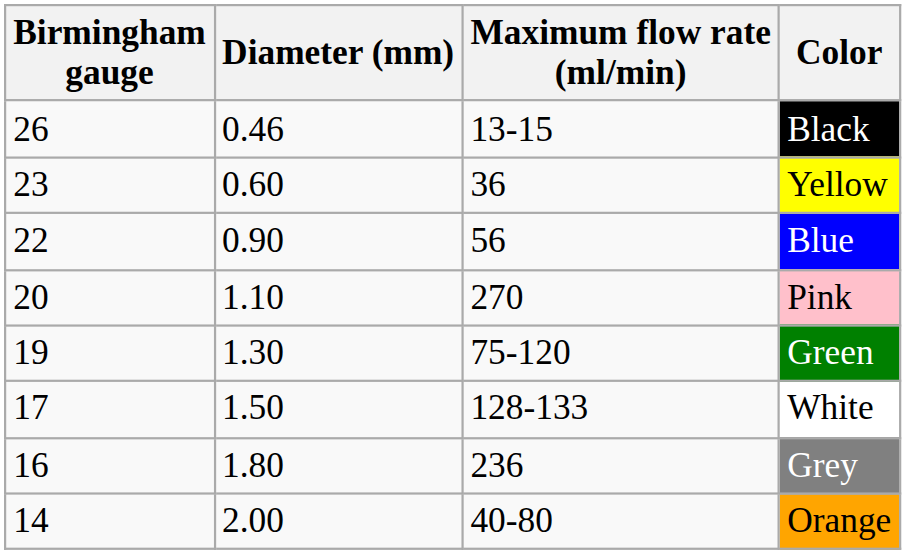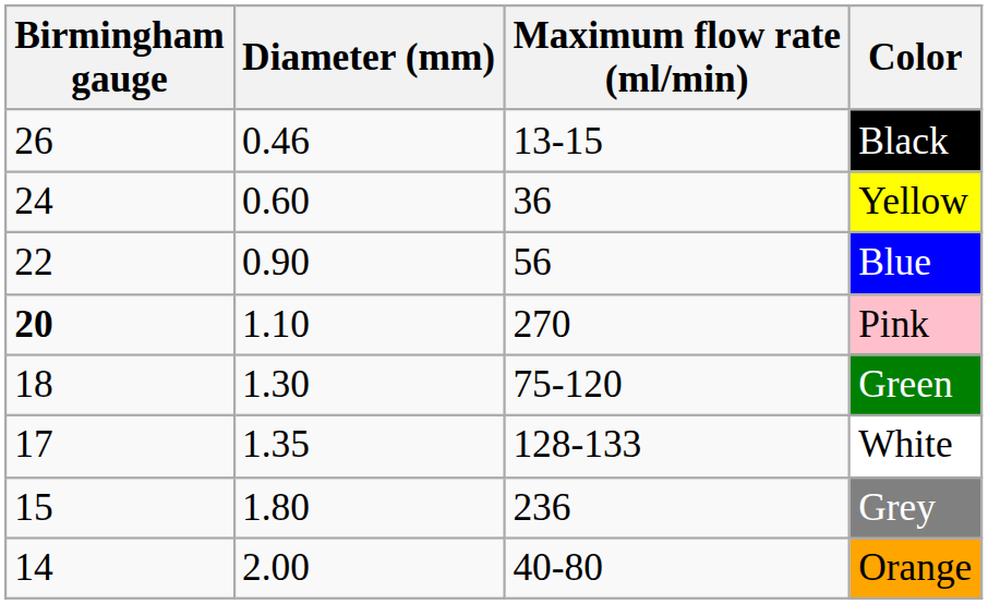 <table class="wikitable">
 <tr>
 <th>Birmingham<br> gauge</th>
 <th>Diameter (mm)</th>
 <th>Maximum flow rate<br> (ml/min)</th>
 <th>Color</th>
 </tr>
 <tr>
 <td>26</td>
 <td>0.46</td>
 <td>13-15</td>
 <td style="background: Black; color: white">Black</td>
 </tr>
 <tr>
-<td>23</td>
+<td>24</td>
 <td>0.60</td>
 <td>36</td>
 <td style="background: Yellow">Yellow</td>
 </tr>
 <tr>
 <td>22</td>
 <td>0.90</td>
 <td>56</td>
 <td style="background: Blue; color: white">Blue</td>
 </tr>
 <tr>
-<td>20</td>
+<td><strong>20</strong></td>
 <td>1.10</td>
 <td>270</td>
 <td style="background: Pink">Pink</td>
 </tr>
 <tr>
-<td>19</td>
+<td>18</td>
 <td>1.30</td>
 <td>75-120</td>
 <td style="background: Green; color: white">Green</td>
 </tr>
 <tr>
 <td>17</td>
-<td>1.50</td>
+<td>1.35</td>
 <td>128-133</td>
 <td style="background: White">White</td>
 </tr>
 <tr>
-<td>16</td>
+<td>15</td>
 <td>1.80</td>
 <td>236</td>
 <td style="background: Grey; color: white">Grey</td>
 </tr>
 <tr>
 <td>14</td>
 <td>2.00</td>
 <td>40-80</td>
 <td style="background: Orange">Orange</td>
 </tr>
 </table>
